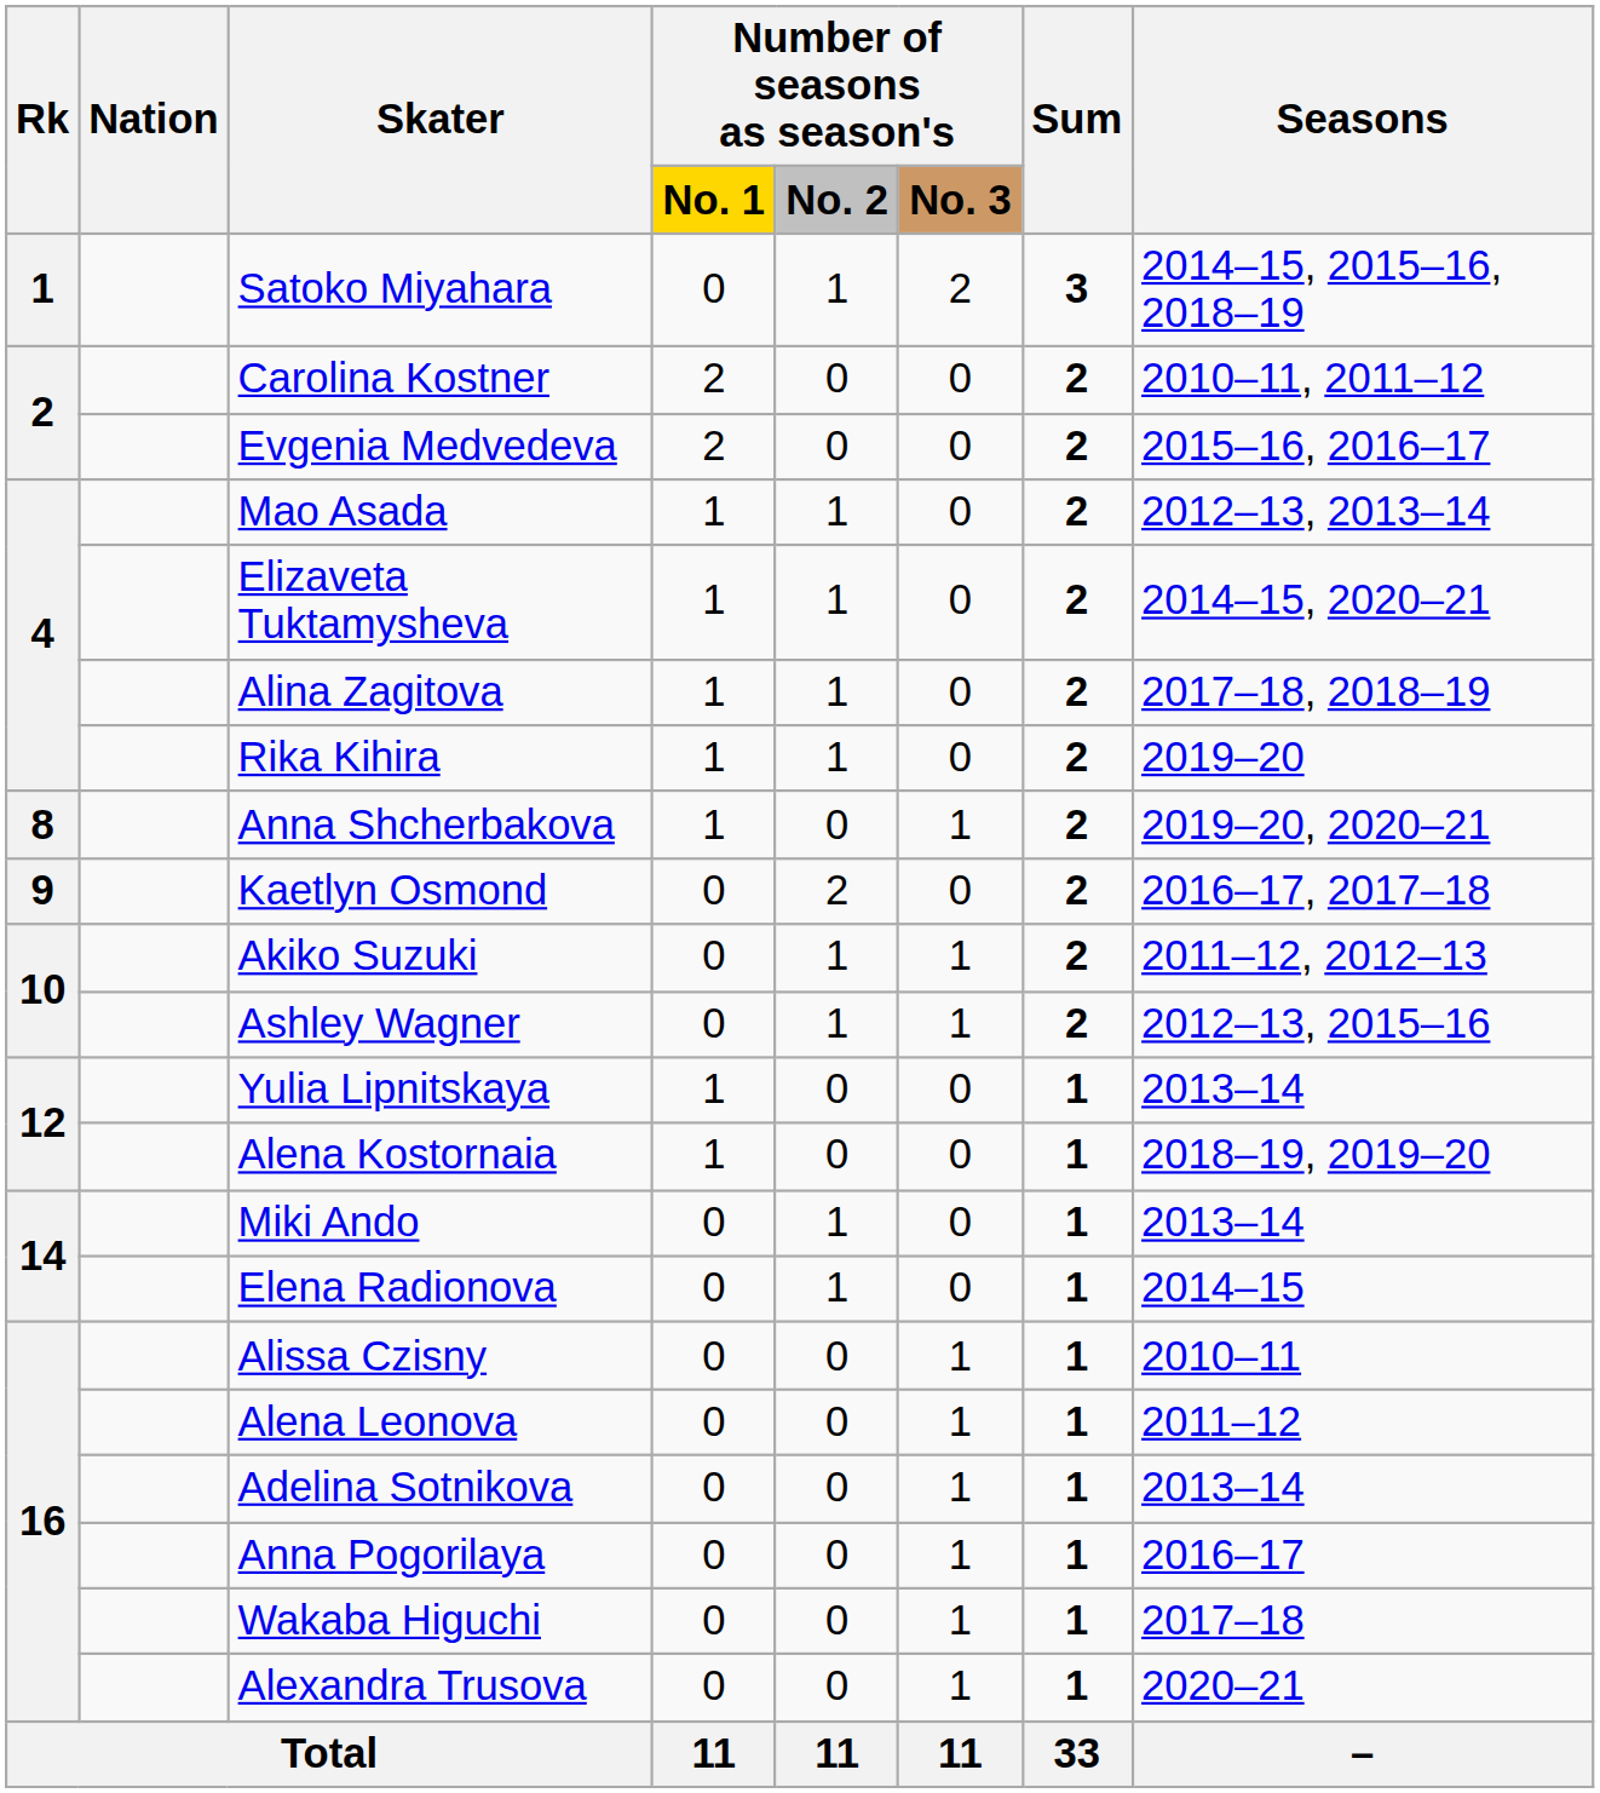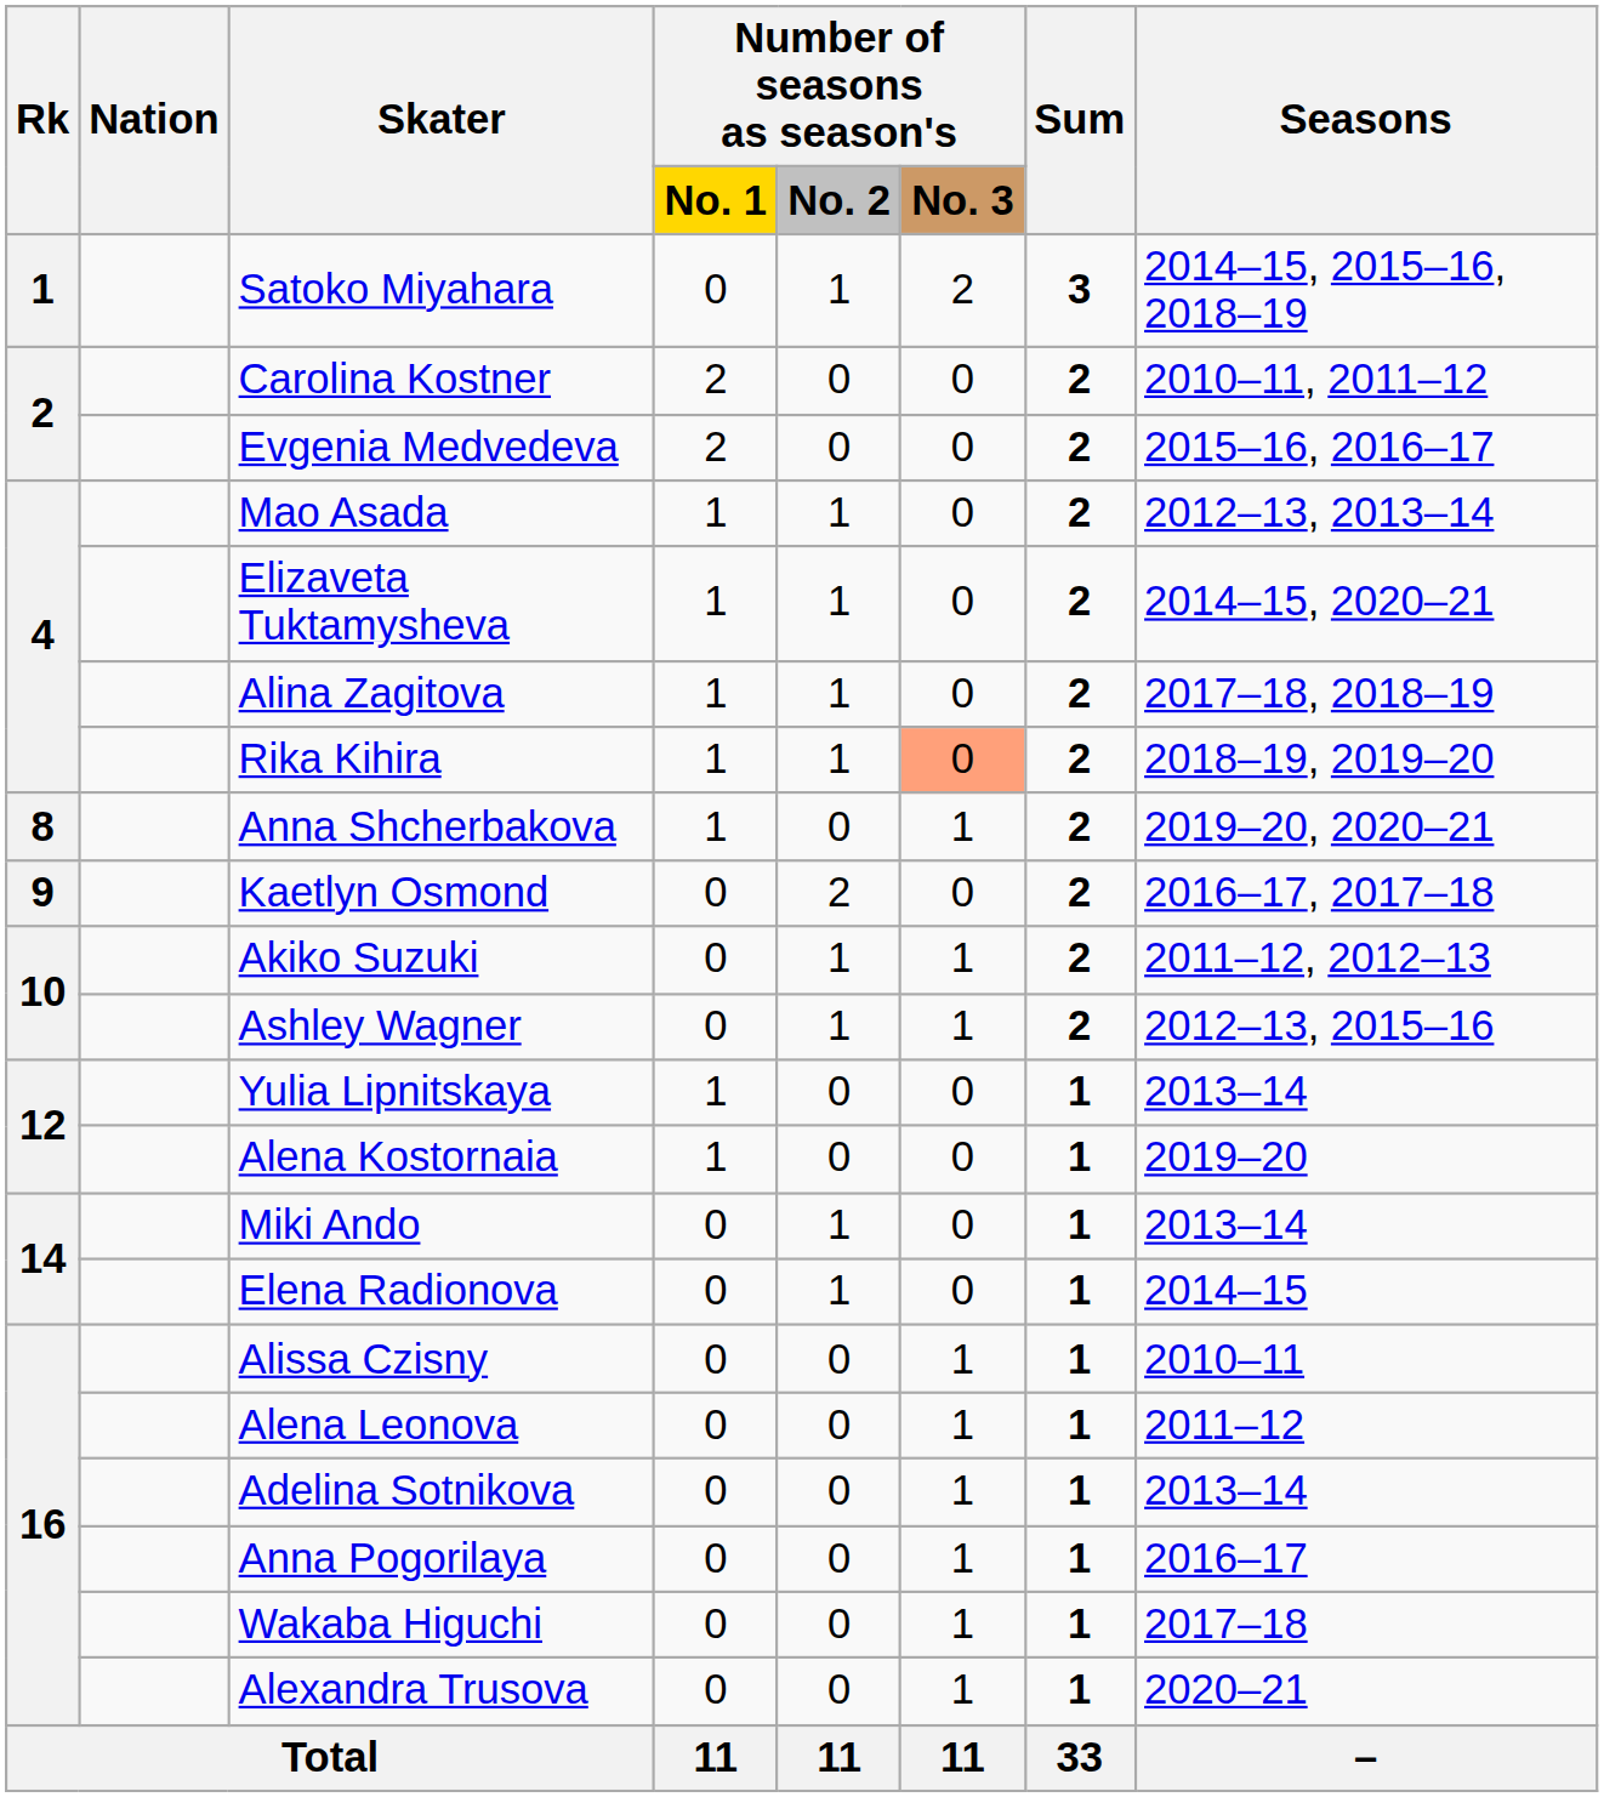 <table class="wikitable sortable" style="text-align: center;">
 <tr>
 <th rowspan="2">Rk</th>
 <th rowspan="2">Nation</th>
 <th rowspan="2">Skater</th>
 <th colspan="3">Number of seasons<br>as season's</th>
 <th rowspan="2">Sum</th>
 <th rowspan="2">Seasons</th>
 </tr>
 <tr>
 <th style="background-color: gold;">No. 1</th>
 <th style="background-color: silver;">No. 2</th>
 <th style="background-color: #cc9966;">No. 3</th>
 </tr>
 <tr>
 <th>1</th>
 <td style="text-align: left;"></td>
 <td style="text-align: left;"><a href='#'>Satoko Miyahara</a></td>
 <td>0</td>
 <td>1</td>
 <td>2</td>
 <td><strong>3</strong></td>
 <td style="text-align: left;"><a href='#'>2014–15</a>, <a href='#'>2015–16</a>, <a href='#'>2018–19</a></td>
 </tr>
 <tr>
 <th rowspan="2">2</th>
 <td style="text-align: left;"></td>
 <td style="text-align: left;"><a href='#'>Carolina Kostner</a></td>
 <td>2</td>
 <td>0</td>
 <td>0</td>
 <td><strong>2</strong></td>
 <td style="text-align: left;"><a href='#'>2010–11</a>, <a href='#'>2011–12</a></td>
 </tr>
 <tr>
 <td style="text-align: left;"></td>
 <td style="text-align: left;"><a href='#'>Evgenia Medvedeva</a></td>
 <td>2</td>
 <td>0</td>
 <td>0</td>
 <td><strong>2</strong></td>
 <td style="text-align: left;"><a href='#'>2015–16</a>, <a href='#'>2016–17</a></td>
 </tr>
 <tr>
 <th rowspan="4">4</th>
 <td style="text-align: left;"></td>
 <td style="text-align: left;"><a href='#'>Mao Asada</a></td>
 <td>1</td>
 <td>1</td>
 <td>0</td>
 <td><strong>2</strong></td>
 <td style="text-align: left;"><a href='#'>2012–13</a>, <a href='#'>2013–14</a></td>
 </tr>
 <tr>
 <td style="text-align: left;"></td>
 <td style="text-align: left;"><a href='#'>Elizaveta Tuktamysheva</a></td>
 <td>1</td>
 <td>1</td>
 <td>0</td>
 <td><strong>2</strong></td>
 <td style="text-align: left;"><a href='#'>2014–15</a>, <a href='#'>2020–21</a></td>
 </tr>
 <tr>
 <td style="text-align: left;"></td>
 <td style="text-align: left;"><a href='#'>Alina Zagitova</a></td>
 <td>1</td>
 <td>1</td>
 <td>0</td>
 <td><strong>2</strong></td>
 <td style="text-align: left;"><a href='#'>2017–18</a>, <a href='#'>2018–19</a></td>
 </tr>
 <tr>
 <td style="text-align: left;"></td>
 <td style="text-align: left;"><a href='#'>Rika Kihira</a></td>
 <td>1</td>
 <td>1</td>
-<td>0</td>
+<td style="background: lightsalmon;">0</td>
 <td><strong>2</strong></td>
-<td style="text-align: left;"><a href='#'>2019–20</a></td>
+<td style="text-align: left;"><a href='#'>2018–19</a>, <a href='#'>2019–20</a></td>
 </tr>
 <tr>
 <th>8</th>
 <td style="text-align: left;"></td>
 <td style="text-align: left;"><a href='#'>Anna Shcherbakova</a></td>
 <td>1</td>
 <td>0</td>
 <td>1</td>
 <td><strong>2</strong></td>
 <td style="text-align: left;"><a href='#'>2019–20</a>, <a href='#'>2020–21</a></td>
 </tr>
 <tr>
 <th>9</th>
 <td style="text-align: left;"></td>
 <td style="text-align: left;"><a href='#'>Kaetlyn Osmond</a></td>
 <td>0</td>
 <td>2</td>
 <td>0</td>
 <td><strong>2</strong></td>
 <td style="text-align: left;"><a href='#'>2016–17</a>, <a href='#'>2017–18</a></td>
 </tr>
 <tr>
 <th rowspan="2">10</th>
 <td style="text-align: left;"></td>
 <td style="text-align: left;"><a href='#'>Akiko Suzuki</a></td>
 <td>0</td>
 <td>1</td>
 <td>1</td>
 <td><strong>2</strong></td>
 <td style="text-align: left;"><a href='#'>2011–12</a>, <a href='#'>2012–13</a></td>
 </tr>
 <tr>
 <td style="text-align: left;"></td>
 <td style="text-align: left;"><a href='#'>Ashley Wagner</a></td>
 <td>0</td>
 <td>1</td>
 <td>1</td>
 <td><strong>2</strong></td>
 <td style="text-align: left;"><a href='#'>2012–13</a>, <a href='#'>2015–16</a></td>
 </tr>
 <tr>
 <th rowspan="2">12</th>
 <td style="text-align: left;"></td>
 <td style="text-align: left;"><a href='#'>Yulia Lipnitskaya</a></td>
 <td>1</td>
 <td>0</td>
 <td>0</td>
 <td><strong>1</strong></td>
 <td style="text-align: left;"><a href='#'>2013–14</a></td>
 </tr>
 <tr>
 <td style="text-align: left;"></td>
 <td style="text-align: left;"><a href='#'>Alena Kostornaia</a></td>
 <td>1</td>
 <td>0</td>
 <td>0</td>
 <td><strong>1</strong></td>
-<td style="text-align: left;"><a href='#'>2018–19</a>, <a href='#'>2019–20</a></td>
+<td style="text-align: left;"><a href='#'>2019–20</a></td>
 </tr>
 <tr>
 <th rowspan="2">14</th>
 <td style="text-align: left;"></td>
 <td style="text-align: left;"><a href='#'>Miki Ando</a></td>
 <td>0</td>
 <td>1</td>
 <td>0</td>
 <td><strong>1</strong></td>
 <td style="text-align: left;"><a href='#'>2013–14</a></td>
 </tr>
 <tr>
 <td style="text-align: left;"></td>
 <td style="text-align: left;"><a href='#'>Elena Radionova</a></td>
 <td>0</td>
 <td>1</td>
 <td>0</td>
 <td><strong>1</strong></td>
 <td style="text-align: left;"><a href='#'>2014–15</a></td>
 </tr>
 <tr>
 <th rowspan="6">16</th>
 <td style="text-align: left;"></td>
 <td style="text-align: left;"><a href='#'>Alissa Czisny</a></td>
 <td>0</td>
 <td>0</td>
 <td>1</td>
 <td><strong>1</strong></td>
 <td style="text-align: left;"><a href='#'>2010–11</a></td>
 </tr>
 <tr>
 <td style="text-align: left;"></td>
 <td style="text-align: left;"><a href='#'>Alena Leonova</a></td>
 <td>0</td>
 <td>0</td>
 <td>1</td>
 <td><strong>1</strong></td>
 <td style="text-align: left;"><a href='#'>2011–12</a></td>
 </tr>
 <tr>
 <td style="text-align: left;"></td>
 <td style="text-align: left;"><a href='#'>Adelina Sotnikova</a></td>
 <td>0</td>
 <td>0</td>
 <td>1</td>
 <td><strong>1</strong></td>
 <td style="text-align: left;"><a href='#'>2013–14</a></td>
 </tr>
 <tr>
 <td style="text-align: left;"></td>
 <td style="text-align: left;"><a href='#'>Anna Pogorilaya</a></td>
 <td>0</td>
 <td>0</td>
 <td>1</td>
 <td><strong>1</strong></td>
 <td style="text-align: left;"><a href='#'>2016–17</a></td>
 </tr>
 <tr>
 <td style="text-align: left;"></td>
 <td style="text-align: left;"><a href='#'>Wakaba Higuchi</a></td>
 <td>0</td>
 <td>0</td>
 <td>1</td>
 <td><strong>1</strong></td>
 <td style="text-align: left;"><a href='#'>2017–18</a></td>
 </tr>
 <tr>
 <td style="text-align: left;"></td>
 <td style="text-align: left;"><a href='#'>Alexandra Trusova</a></td>
 <td>0</td>
 <td>0</td>
 <td>1</td>
 <td><strong>1</strong></td>
 <td style="text-align: left;"><a href='#'>2020–21</a></td>
 </tr>
 <tr class="sortbottom">
 <th colspan="3">Total</th>
 <th>11</th>
 <th>11</th>
 <th>11</th>
 <th>33</th>
 <th>–</th>
 </tr>
 </table>
